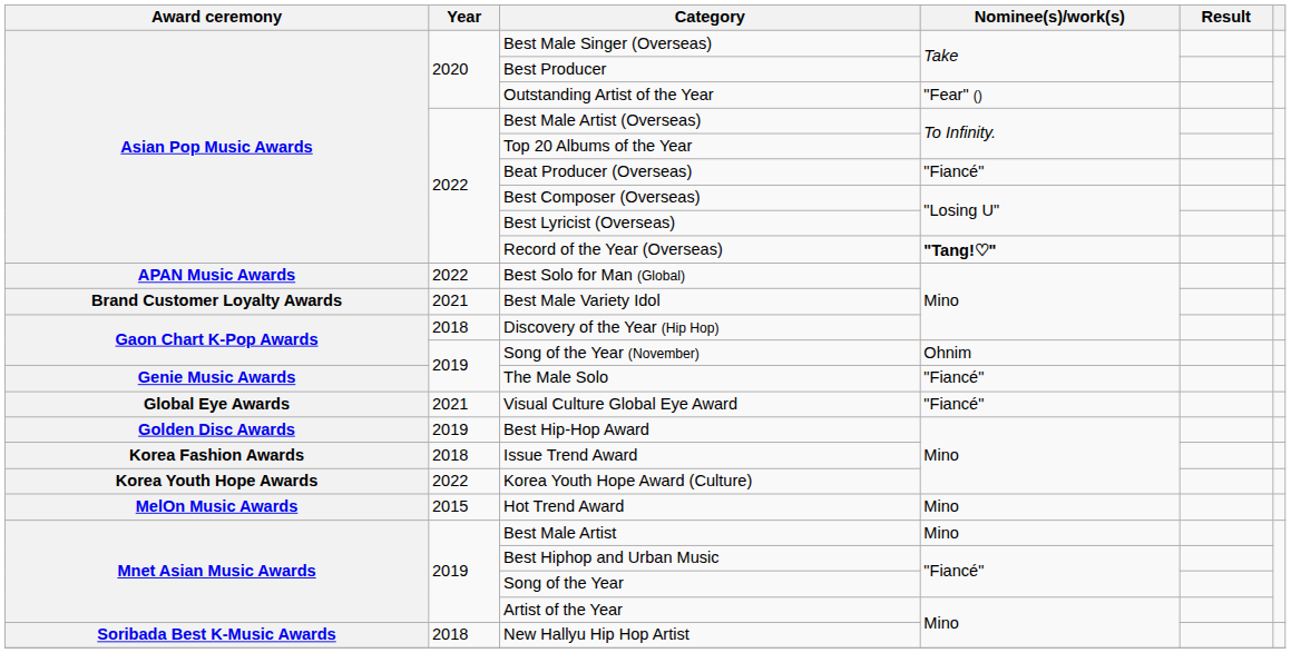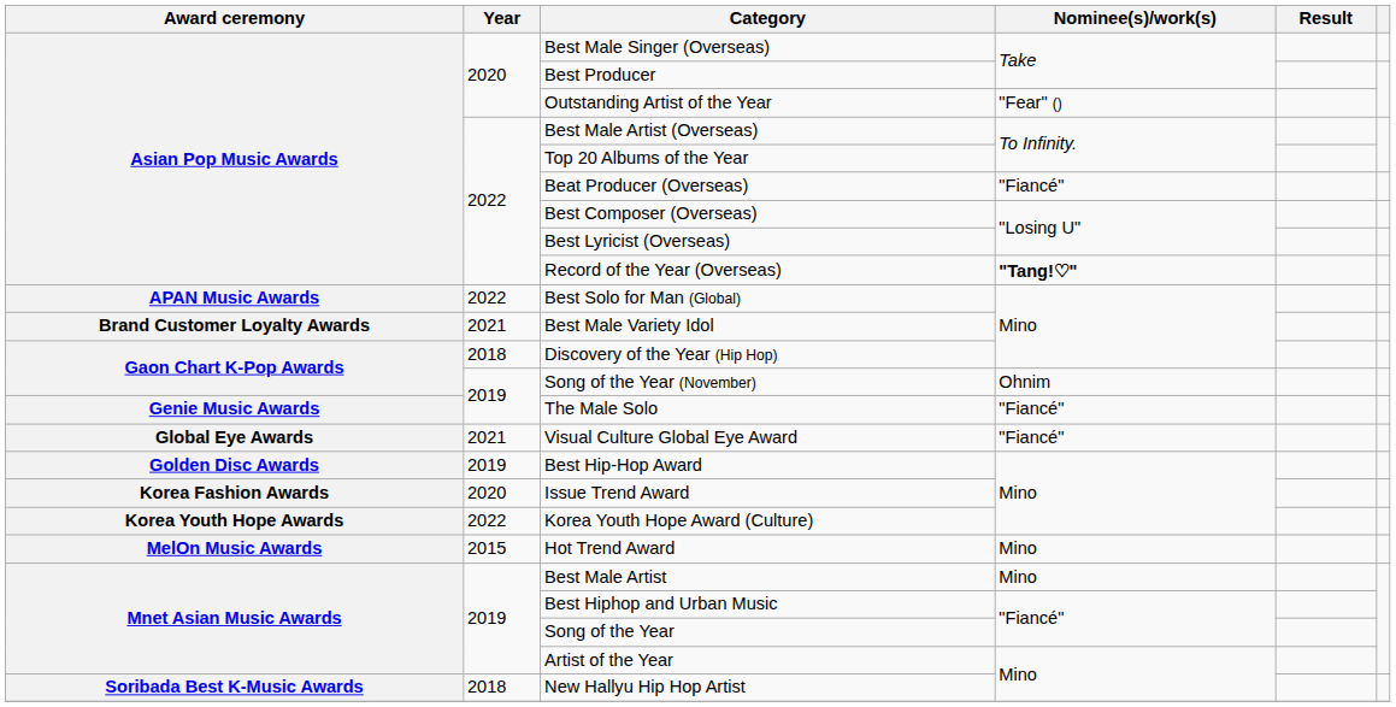 <table class="wikitable sortable plainrowheaders" style="width: 100%;">
 <tr style="background:#ccc; text-align:center;">
 <th scope="col">Award ceremony</th>
 <th scope="col">Year</th>
 <th scope="col">Category</th>
 <th scope="col">Nominee(s)/work(s)</th>
 <th scope="col">Result</th>
 <th scope="col" class="unsortable"></th>
 </tr>
 <tr>
 <th scope="row" rowspan="9"><a href='#'>Asian Pop Music Awards</a></th>
 <td rowspan="3">2020</td>
 <td>Best Male Singer (Overseas)</td>
 <td rowspan="2"><em>Take</em></td>
 <td></td>
 <td style="text-align:center"></td>
 </tr>
 <tr>
 <td>Best Producer</td>
 <td></td>
 <td style="text-align:center" rowspan="2"></td>
 </tr>
 <tr>
 <td>Outstanding Artist of the Year</td>
 <td>"Fear" <small>()</small></td>
 <td></td>
 </tr>
 <tr>
 <td rowspan="6">2022</td>
 <td>Best Male Artist (Overseas)</td>
 <td rowspan="2"><em>To Infinity.</em></td>
 <td></td>
 <td rowspan="2" style="text-align:center"></td>
 </tr>
 <tr>
 <td>Top 20 Albums of the Year</td>
 <td></td>
 </tr>
 <tr>
 <td>Beat Producer (Overseas)</td>
 <td>"Fiancé"</td>
 <td></td>
 <td></td>
 </tr>
 <tr>
 <td>Best Composer (Overseas)</td>
 <td rowspan="2">"Losing U"</td>
 <td></td>
 <td></td>
 </tr>
 <tr>
 <td>Best Lyricist (Overseas)</td>
 <td></td>
 <td></td>
 </tr>
 <tr>
 <td>Record of the Year (Overseas)</td>
 <td><strong>"Tang!♡"</strong></td>
 <td></td>
 <td></td>
 </tr>
 <tr>
 <th scope="row"><a href='#'>APAN Music Awards</a></th>
 <td>2022</td>
 <td>Best Solo for Man <small>(Global)</small></td>
 <td rowspan="3">Mino</td>
 <td></td>
 <td style="text-align:center"></td>
 </tr>
 <tr>
 <th scope="row">Brand Customer Loyalty Awards</th>
 <td>2021</td>
 <td>Best Male Variety Idol</td>
 <td></td>
 <td align=center></td>
 </tr>
 <tr>
 <th scope="row" rowspan="2"><a href='#'>Gaon Chart K-Pop Awards</a></th>
 <td>2018</td>
 <td>Discovery of the Year <small>(Hip Hop)</small></td>
 <td></td>
 <td style="text-align:center"></td>
 </tr>
 <tr>
 <td rowspan="2">2019</td>
 <td>Song of the Year <small>(November)</small></td>
 <td>Ohnim</td>
 <td></td>
 <td style="text-align:center"></td>
 </tr>
 <tr>
 <th scope="row"><a href='#'>Genie Music Awards</a></th>
 <td>The Male Solo</td>
 <td>"Fiancé"</td>
 <td></td>
 <td style="text-align:center"></td>
 </tr>
 <tr>
 <th scope="row">Global Eye Awards</th>
 <td>2021</td>
 <td>Visual Culture Global Eye Award</td>
 <td>"Fiancé"</td>
 <td></td>
 <td style="text-align:center"></td>
 </tr>
 <tr>
 <th scope="row"><a href='#'>Golden Disc Awards</a></th>
 <td>2019</td>
 <td>Best Hip-Hop Award</td>
 <td rowspan="3">Mino</td>
 <td></td>
 <td style="text-align:center"></td>
 </tr>
 <tr>
 <th scope="row">Korea Fashion Awards</th>
-<td>2018</td>
+<td>2020</td>
 <td>Issue Trend Award</td>
 <td></td>
 <td style="text-align:center"></td>
 </tr>
 <tr>
 <th scope="row">Korea Youth Hope Awards</th>
 <td>2022</td>
 <td>Korea Youth Hope Award (Culture)</td>
 <td></td>
 <td style="text-align:center"></td>
 </tr>
 <tr>
 <th scope="row"><a href='#'>MelOn Music Awards</a></th>
 <td>2015</td>
 <td>Hot Trend Award</td>
 <td rowspan="1">Mino</td>
 <td></td>
 <td style="text-align:center"></td>
 </tr>
 <tr>
 <th scope="row" rowspan="4"><a href='#'>Mnet Asian Music Awards</a></th>
 <td rowspan="4">2019</td>
 <td>Best Male Artist</td>
 <td>Mino</td>
 <td></td>
 <td style="text-align:center" rowspan="4"></td>
 </tr>
 <tr>
 <td>Best Hiphop and Urban Music</td>
 <td rowspan="2">"Fiancé"</td>
 <td></td>
 </tr>
 <tr>
 <td>Song of the Year</td>
 <td></td>
 </tr>
 <tr>
 <td>Artist of the Year</td>
 <td rowspan="2">Mino</td>
 <td></td>
 </tr>
 <tr>
 <th scope="row"><a href='#'>Soribada Best K-Music Awards</a></th>
 <td>2018</td>
 <td>New Hallyu Hip Hop Artist</td>
 <td></td>
 <td style="text-align:center"></td>
 </tr>
 <tr>
 </tr>
 </table>
